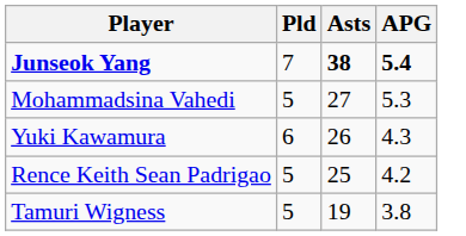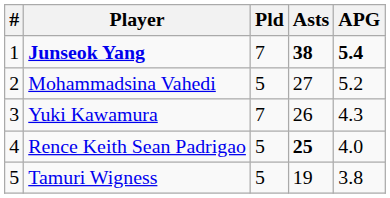 <table class=wikitable width=auto>
 <tr>
+<th>#</th>
 <th>Player</th>
 <th>Pld</th>
 <th>Asts</th>
 <th>APG</th>
 </tr>
 <tr>
+<td>1</td>
 <td> <strong><a href='#'>Junseok Yang</a></strong></td>
 <td>7</td>
 <td><strong>38</strong></td>
 <td><strong>5.4</strong></td>
 </tr>
 <tr>
+<td>2</td>
 <td> <a href='#'>Mohammadsina Vahedi</a></td>
 <td>5</td>
 <td>27</td>
-<td>5.3</td>
+<td>5.2</td>
 </tr>
 <tr>
+<td>3</td>
 <td> <a href='#'>Yuki Kawamura</a></td>
-<td>6</td>
+<td>7</td>
 <td>26</td>
 <td>4.3</td>
 </tr>
 <tr>
+<td>4</td>
 <td> <a href='#'>Rence Keith Sean Padrigao</a></td>
 <td>5</td>
-<td>25</td>
-<td>4.2</td>
+<td><strong>25</strong></td>
+<td>4.0</td>
 </tr>
 <tr>
+<td>5</td>
 <td> <a href='#'>Tamuri Wigness</a></td>
 <td>5</td>
 <td>19</td>
 <td>3.8</td>
 </tr>
 </table>
